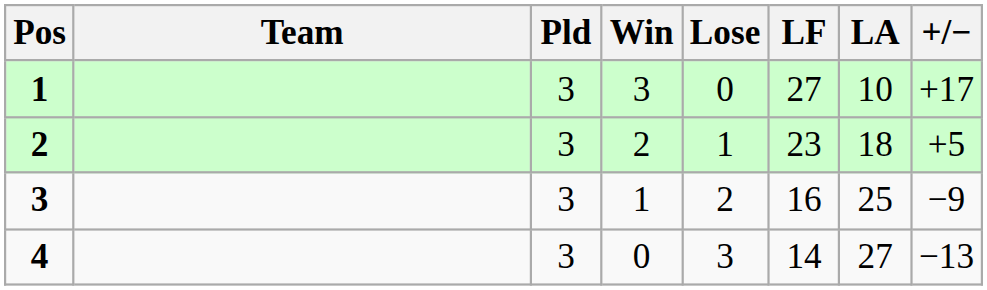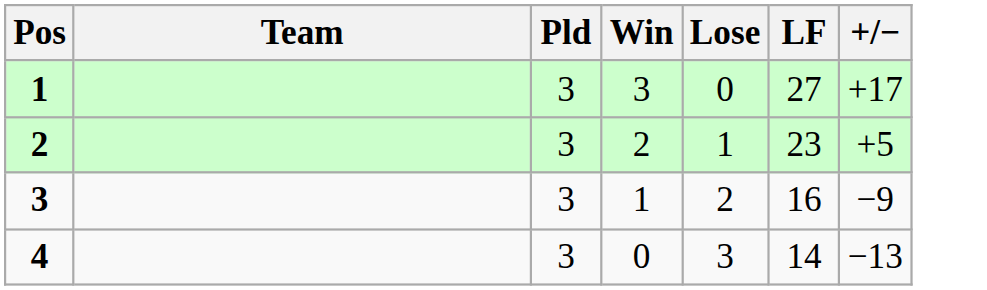 <table class="wikitable" style="font-size: 100%">
 <tr>
 <th width=20>Pos</th>
 <th width=200>Team</th>
 <th width=25>Pld</th>
 <th width=25>Win</th>
 <th width=25>Lose</th>
 <th width=25>LF</th>
-<th width=25>LA</th>
 <th width=25>+/−</th>
 </tr>
 <tr align=center style="background: #ccffcc;">
 <td><strong>1</strong></td>
 <td align="left"></td>
 <td>3</td>
 <td>3</td>
 <td>0</td>
 <td>27</td>
-<td>10</td>
 <td>+17</td>
 </tr>
 <tr align=center style="background: #ccffcc;">
 <td><strong>2</strong></td>
 <td align="left"></td>
 <td>3</td>
 <td>2</td>
 <td>1</td>
 <td>23</td>
-<td>18</td>
 <td>+5</td>
 </tr>
 <tr align=center>
 <td><strong>3</strong></td>
 <td align="left"></td>
 <td>3</td>
 <td>1</td>
 <td>2</td>
 <td>16</td>
-<td>25</td>
 <td>−9</td>
 </tr>
 <tr align=center>
 <td><strong>4</strong></td>
 <td align="left"></td>
 <td>3</td>
 <td>0</td>
 <td>3</td>
 <td>14</td>
-<td>27</td>
 <td>−13</td>
 </tr>
 </table>
